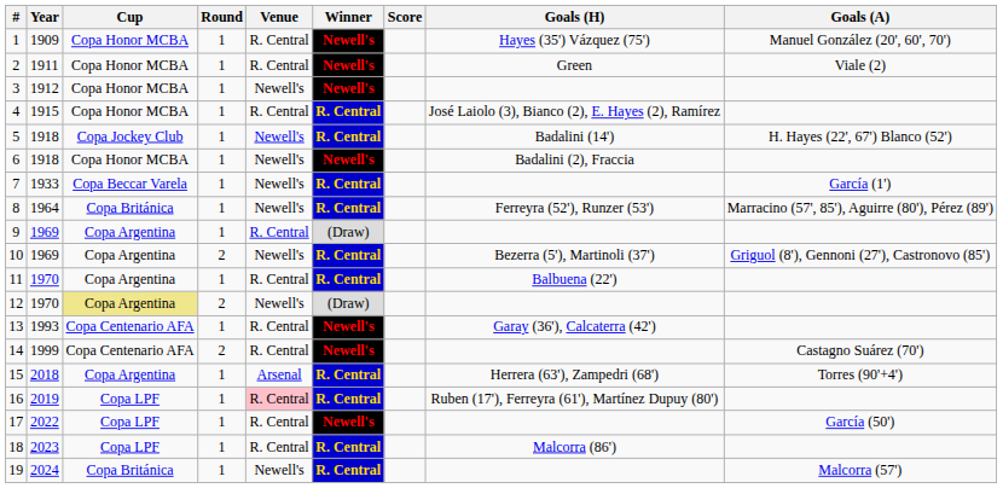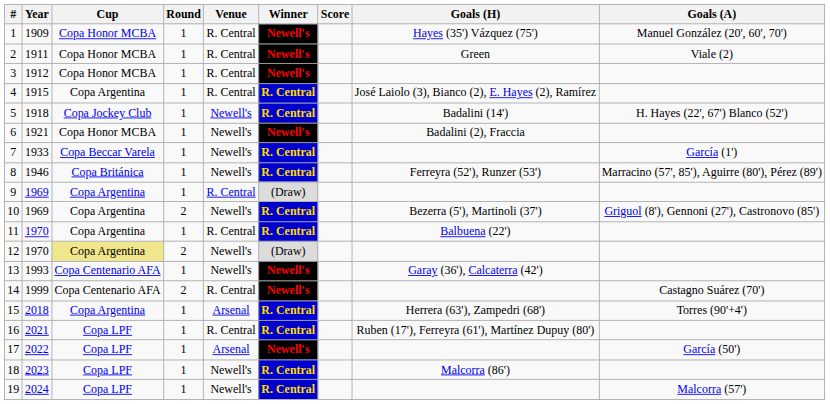 <table class="wikitable sortable collapsible collapsed" style="width:px; text-align:center; margin:0 left; font-size: 85%">
 <tr>
 <th>#</th>
 <th 150px>Year</th>
 <th 50px>Cup</th>
 <th>Round</th>
 <th 100px>Venue</th>
 <th 100px>Winner</th>
 <th 50px>Score</th>
 <th 300px>Goals (H)</th>
 <th 300px>Goals (A)</th>
 </tr>
 <tr>
 <td>1</td>
 <td>1909</td>
 <td><a href='#'>Copa Honor MCBA</a></td>
 <td>1</td>
 <td>R. Central</td>
 <td style="background:#000000; color:#ff0000"><strong>Newell's</strong></td>
 <td></td>
 <td><a href='#'>Hayes</a> (35') Vázquez (75')</td>
 <td>Manuel González (20', 60', 70')</td>
 </tr>
 <tr>
 <td>2</td>
 <td>1911</td>
 <td>Copa Honor MCBA</td>
 <td>1</td>
 <td>R. Central</td>
 <td style="background:#000000; color:#ff0000"><strong>Newell's</strong></td>
 <td></td>
 <td>Green</td>
 <td>Viale (2)</td>
 </tr>
 <tr>
 <td>3</td>
 <td>1912</td>
 <td>Copa Honor MCBA</td>
 <td>1</td>
-<td>Newell's</td>
+<td>R. Central</td>
 <td style="background:#000000; color:#ff0000"><strong>Newell's</strong></td>
 <td></td>
 <td></td>
 <td></td>
 </tr>
 <tr>
 <td>4</td>
 <td>1915</td>
-<td>Copa Honor MCBA</td>
+<td>Copa Argentina</td>
 <td>1</td>
 <td>R. Central</td>
 <td style="background:#0000cc; color:#ffdd00"><strong>R. Central</strong></td>
 <td></td>
 <td>José Laiolo (3), Bianco (2), <a href='#'>E. Hayes</a> (2), Ramírez</td>
 <td></td>
 </tr>
 <tr>
 <td>5</td>
 <td>1918</td>
 <td><a href='#'>Copa Jockey Club</a></td>
 <td>1</td>
 <td><a href='#'>Newell's</a></td>
 <td style="background:#0000cc; color:#ffdd00"><strong>R. Central</strong></td>
 <td></td>
 <td>Badalini (14')</td>
 <td>H. Hayes (22', 67') Blanco (52')</td>
 </tr>
 <tr>
 <td>6</td>
-<td>1918</td>
+<td>1921</td>
 <td>Copa Honor MCBA</td>
 <td>1</td>
 <td>Newell's</td>
 <td style="background:#000000; color:#ff0000"><strong>Newell's</strong></td>
 <td></td>
 <td>Badalini (2), Fraccia</td>
 <td></td>
 </tr>
 <tr>
 <td>7</td>
 <td>1933</td>
 <td><a href='#'>Copa Beccar Varela</a></td>
 <td>1</td>
 <td>Newell's</td>
 <td style="background:#0000cc; color:#ffdd00"><strong>R. Central</strong></td>
 <td></td>
 <td></td>
 <td><a href='#'>García</a> (1')</td>
 </tr>
 <tr>
 <td>8</td>
-<td>1964</td>
+<td>1946</td>
 <td><a href='#'>Copa Británica</a></td>
 <td>1</td>
 <td>Newell's</td>
 <td style="background:#0000cc; color:#ffdd00"><strong>R. Central</strong></td>
 <td></td>
 <td>Ferreyra (52'), Runzer (53')</td>
 <td>Marracino (57', 85'), Aguirre (80'), Pérez (89')</td>
 </tr>
 <tr>
 <td>9</td>
 <td><a href='#'>1969</a></td>
 <td><a href='#'>Copa Argentina</a></td>
 <td>1</td>
 <td><a href='#'>R. Central</a></td>
 <td style="background:#dcdcdc">(Draw)</td>
 <td></td>
 <td></td>
 <td></td>
 </tr>
 <tr>
 <td>10</td>
 <td>1969</td>
 <td>Copa Argentina</td>
 <td>2</td>
 <td>Newell's</td>
 <td style="background:#0000cc; color:#ffdd00"><strong>R. Central</strong></td>
 <td></td>
 <td>Bezerra (5'), Martinoli (37')</td>
 <td><a href='#'>Griguol</a> (8'), Gennoni (27'), Castronovo (85')</td>
 </tr>
 <tr>
 <td>11</td>
 <td><a href='#'>1970</a></td>
 <td>Copa Argentina</td>
 <td>1</td>
 <td>R. Central</td>
 <td style="background:#0000cc; color:#ffdd00"><strong>R. Central</strong></td>
 <td></td>
 <td><a href='#'>Balbuena</a> (22')</td>
 <td></td>
 </tr>
 <tr>
 <td>12</td>
 <td>1970</td>
 <td style="background: khaki;">Copa Argentina</td>
 <td>2</td>
 <td>Newell's</td>
 <td style="background:#dcdcdc">(Draw)</td>
 <td></td>
 <td></td>
 <td></td>
 </tr>
 <tr>
 <td>13</td>
 <td>1993</td>
 <td><a href='#'>Copa Centenario AFA</a></td>
 <td>1</td>
-<td>R. Central</td>
+<td>Newell's</td>
 <td style="background:#000000; color:#ff0000"><strong>Newell's</strong></td>
 <td></td>
 <td><a href='#'>Garay</a> (36'), <a href='#'>Calcaterra</a> (42')</td>
 <td></td>
 </tr>
 <tr>
 <td>14</td>
 <td>1999</td>
 <td>Copa Centenario AFA</td>
 <td>2</td>
 <td>R. Central</td>
 <td style="background:#000000; color:#ff0000"><strong>Newell's</strong></td>
 <td></td>
 <td></td>
 <td>Castagno Suárez (70')</td>
 </tr>
 <tr>
 <td>15</td>
 <td><a href='#'>2018</a></td>
 <td><a href='#'>Copa Argentina</a></td>
 <td>1</td>
 <td><a href='#'>Arsenal</a></td>
 <td style="background:#0000cc; color:#ffdd00"><strong>R. Central</strong></td>
 <td></td>
 <td>Herrera (63'), Zampedri (68')</td>
 <td>Torres (90'+4')</td>
 </tr>
 <tr>
 <td>16</td>
-<td><a href='#'>2019</a></td>
+<td><a href='#'>2021</a></td>
 <td><a href='#'>Copa LPF</a></td>
 <td>1</td>
-<td style="background: pink;">R. Central</td>
+<td>R. Central</td>
 <td style="background:#0000cc; color:#ffdd00"><strong>R. Central</strong></td>
 <td></td>
 <td>Ruben (17'), Ferreyra (61'), Martínez Dupuy (80')</td>
 </tr>
 <tr>
 <td>17</td>
 <td><a href='#'>2022</a></td>
 <td><a href='#'>Copa LPF</a></td>
 <td>1</td>
-<td>R. Central</td>
+<td><a href='#'>Arsenal</a></td>
 <td style="background:#000000; color:#ff0000"><strong>Newell's</strong></td>
 <td></td>
 <td></td>
 <td><a href='#'>García</a> (50')</td>
 </tr>
 <tr>
 <td>18</td>
 <td><a href='#'>2023</a></td>
 <td><a href='#'>Copa LPF</a></td>
 <td>1</td>
-<td>R. Central</td>
+<td>Newell's</td>
 <td style="background:#0000cc; color:#ffdd00"><strong>R. Central</strong></td>
 <td></td>
 <td><a href='#'>Malcorra</a> (86')</td>
 </tr>
 <tr>
 <td>19</td>
 <td><a href='#'>2024</a></td>
-<td><a href='#'>Copa Británica</a></td>
+<td><a href='#'>Copa LPF</a></td>
 <td>1</td>
 <td>Newell's</td>
 <td style="background:#0000cc; color:#ffdd00"><strong>R. Central</strong></td>
 <td></td>
 <td></td>
 <td><a href='#'>Malcorra</a> (57')</td>
 </tr>
 </table>
